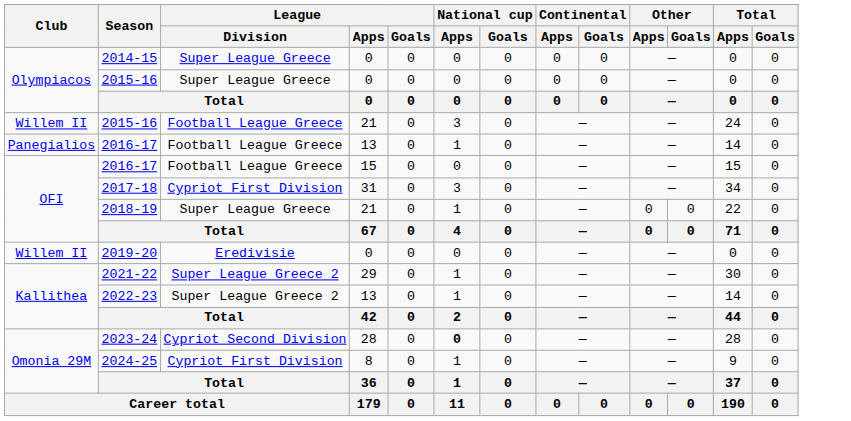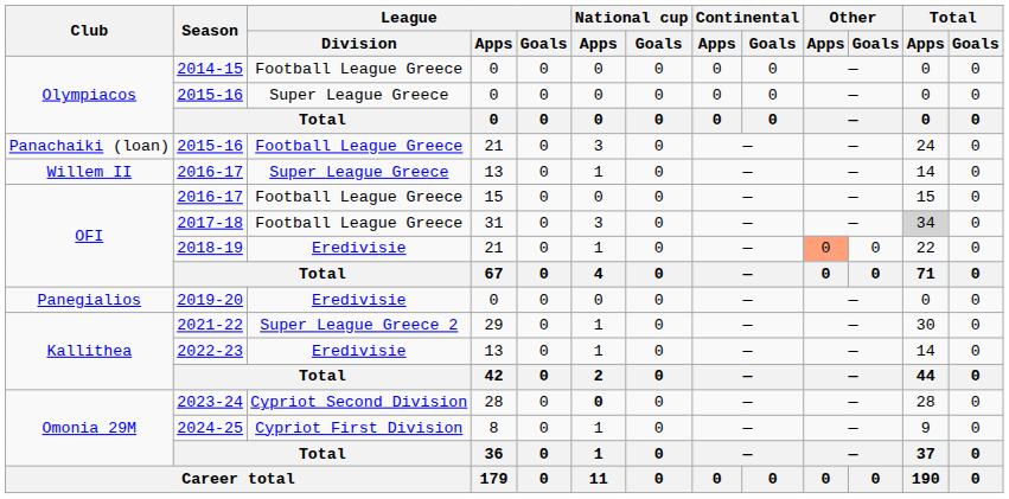 <table class="wikitable" style="text-align: center">
 <tr>
 <th rowspan="2">Club</th>
 <th rowspan="2">Season</th>
 <th colspan="3">League</th>
 <th colspan="2">National cup</th>
 <th colspan="2">Continental</th>
 <th colspan="2">Other</th>
 <th colspan="2">Total</th>
 </tr>
 <tr>
 <th>Division</th>
 <th>Apps</th>
 <th>Goals</th>
 <th>Apps</th>
 <th>Goals</th>
 <th>Apps</th>
 <th>Goals</th>
 <th>Apps</th>
 <th>Goals</th>
 <th>Apps</th>
 <th>Goals</th>
 </tr>
 <tr>
 <td rowspan="3"><a href='#'>Olympiacos</a></td>
 <td><a href='#'>2014-15</a></td>
-<td><a href='#'>Super League Greece</a></td>
+<td>Football League Greece</td>
 <td>0</td>
 <td>0</td>
 <td>0</td>
 <td>0</td>
 <td>0</td>
 <td>0</td>
 <td colspan="2">—</td>
 <td>0</td>
 <td>0</td>
 </tr>
 <tr>
 <td><a href='#'>2015-16</a></td>
 <td>Super League Greece</td>
 <td>0</td>
 <td>0</td>
 <td>0</td>
 <td>0</td>
 <td>0</td>
 <td>0</td>
 <td colspan="2">—</td>
 <td>0</td>
 <td>0</td>
 </tr>
 <tr>
 <th colspan="2">Total</th>
 <th>0</th>
 <th>0</th>
 <th>0</th>
 <th>0</th>
 <th>0</th>
 <th>0</th>
 <th colspan="2">—</th>
 <th>0</th>
 <th>0</th>
 </tr>
 <tr>
-<td><a href='#'>Willem II</a></td>
+<td><a href='#'>Panachaiki</a> (loan)</td>
 <td><a href='#'>2015-16</a></td>
 <td><a href='#'>Football League Greece</a></td>
 <td>21</td>
 <td>0</td>
 <td>3</td>
 <td>0</td>
 <td colspan="2">—</td>
 <td colspan="2">—</td>
 <td>24</td>
 <td>0</td>
 </tr>
 <tr>
-<td><a href='#'>Panegialios</a></td>
+<td><a href='#'>Willem II</a></td>
 <td><a href='#'>2016-17</a></td>
-<td>Football League Greece</td>
+<td><a href='#'>Super League Greece</a></td>
 <td>13</td>
 <td>0</td>
 <td>1</td>
 <td>0</td>
 <td colspan="2">—</td>
 <td colspan="2">—</td>
 <td>14</td>
 <td>0</td>
 </tr>
 <tr>
 <td rowspan="4"><a href='#'>OFI</a></td>
 <td><a href='#'>2016-17</a></td>
 <td>Football League Greece</td>
 <td>15</td>
 <td>0</td>
 <td>0</td>
 <td>0</td>
 <td colspan="2">—</td>
 <td colspan="2">—</td>
 <td>15</td>
 <td>0</td>
 </tr>
 <tr>
 <td><a href='#'>2017-18</a></td>
-<td><a href='#'>Cypriot First Division</a></td>
+<td>Football League Greece</td>
 <td>31</td>
 <td>0</td>
 <td>3</td>
 <td>0</td>
 <td colspan="2">—</td>
 <td colspan="2">—</td>
-<td>34</td>
+<td style="background: lightgrey;">34</td>
 <td>0</td>
 </tr>
 <tr>
 <td><a href='#'>2018-19</a></td>
-<td>Super League Greece</td>
+<td><a href='#'>Eredivisie</a></td>
 <td>21</td>
 <td>0</td>
 <td>1</td>
 <td>0</td>
 <td colspan="2">—</td>
-<td>0</td>
+<td style="background: lightsalmon;">0</td>
 <td>0</td>
 <td>22</td>
 <td>0</td>
 </tr>
 <tr>
 <th colspan="2">Total</th>
 <th>67</th>
 <th>0</th>
 <th>4</th>
 <th>0</th>
 <th colspan="2">—</th>
 <th>0</th>
 <th>0</th>
 <th>71</th>
 <th>0</th>
 </tr>
 <tr>
-<td><a href='#'>Willem II</a></td>
+<td><a href='#'>Panegialios</a></td>
 <td><a href='#'>2019-20</a></td>
 <td><a href='#'>Eredivisie</a></td>
 <td>0</td>
 <td>0</td>
 <td>0</td>
 <td>0</td>
 <td colspan="2">—</td>
 <td colspan="2">—</td>
 <td>0</td>
 <td>0</td>
 </tr>
 <tr>
 <td rowspan="3"><a href='#'>Kallithea</a></td>
 <td><a href='#'>2021-22</a></td>
 <td><a href='#'>Super League Greece 2</a></td>
 <td>29</td>
 <td>0</td>
 <td>1</td>
 <td>0</td>
 <td colspan="2">—</td>
 <td colspan="2">—</td>
 <td>30</td>
 <td>0</td>
 </tr>
 <tr>
 <td><a href='#'>2022-23</a></td>
-<td>Super League Greece 2</td>
+<td><a href='#'>Eredivisie</a></td>
 <td>13</td>
 <td>0</td>
 <td>1</td>
 <td>0</td>
 <td colspan="2">—</td>
 <td colspan="2">—</td>
 <td>14</td>
 <td>0</td>
 </tr>
 <tr>
 <th colspan="2">Total</th>
 <th>42</th>
 <th>0</th>
 <th>2</th>
 <th>0</th>
 <th colspan="2">—</th>
 <th colspan="2">—</th>
 <th>44</th>
 <th>0</th>
 </tr>
 <tr>
 <td rowspan="3"><a href='#'>Omonia 29M</a></td>
 <td><a href='#'>2023-24</a></td>
 <td><a href='#'>Cypriot Second Division</a></td>
 <td>28</td>
 <td>0</td>
 <td><strong>0</strong></td>
 <td>0</td>
 <td colspan="2">—</td>
 <td colspan="2">—</td>
 <td>28</td>
 <td>0</td>
 </tr>
 <tr>
 <td><a href='#'>2024-25</a></td>
 <td><a href='#'>Cypriot First Division</a></td>
 <td>8</td>
 <td>0</td>
 <td>1</td>
 <td>0</td>
 <td colspan="2">—</td>
 <td colspan="2">—</td>
 <td>9</td>
 <td>0</td>
 </tr>
 <tr>
 <th colspan="2">Total</th>
 <th>36</th>
 <th>0</th>
 <th>1</th>
 <th>0</th>
 <th colspan="2">—</th>
 <th colspan="2">—</th>
 <th>37</th>
 <th>0</th>
 </tr>
 <tr>
 <th colspan="3">Career total</th>
 <th>179</th>
 <th>0</th>
 <th>11</th>
 <th>0</th>
 <th>0</th>
 <th>0</th>
 <th>0</th>
 <th>0</th>
 <th>190</th>
 <th>0</th>
 </tr>
 </table>
